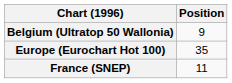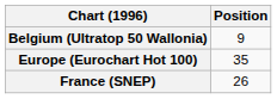 <table class="wikitable sortable plainrowheaders" style="text-align:center">
 <tr>
 <th scope="col">Chart (1996)</th>
 <th scope="col">Position</th>
 </tr>
 <tr>
 <th scope="row">Belgium (Ultratop 50 Wallonia)</th>
 <td>9</td>
 </tr>
 <tr>
 <th scope="row">Europe (Eurochart Hot 100)</th>
 <td>35</td>
 </tr>
 <tr>
 <th scope="row">France (SNEP)</th>
-<td>11</td>
+<td>26</td>
 </tr>
 </table>
